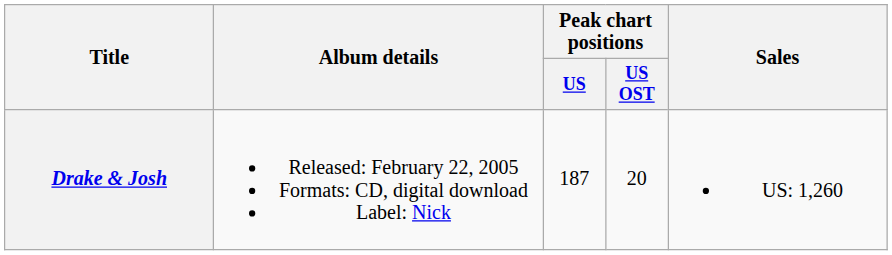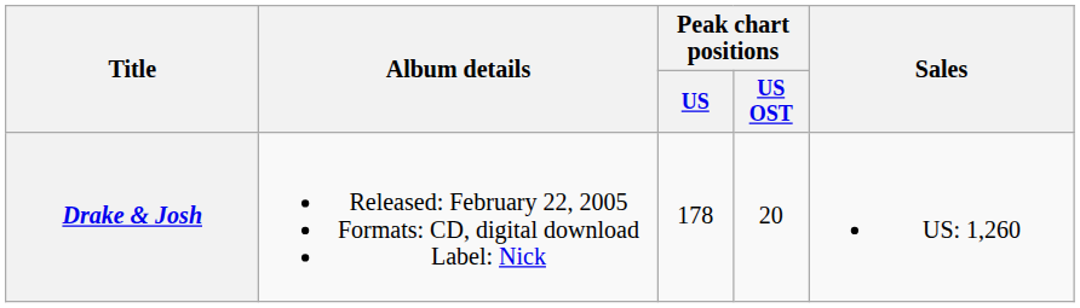 <table class="wikitable plainrowheaders" style="text-align:center;">
 <tr>
 <th scope="col" rowspan="2" style="width:10em;">Title</th>
 <th scope="col" rowspan="2" style="width:16em;">Album details</th>
 <th scope="col" colspan="2">Peak chart positions</th>
 <th scope="col" rowspan="2" style="width:10.5em;">Sales</th>
 </tr>
 <tr>
 <th scope="col" style="width:3em;font-size:90%;"><a href='#'>US</a></th>
 <th scope="col" style="width:3em;font-size:90%;"><a href='#'>US<br>OST</a><br></th>
 </tr>
 <tr>
 <th scope="row"><em><a href='#'>Drake & Josh</a></em></th>
 <td><br><ul><li>Released: February 22, 2005</li><li>Formats: CD, digital download</li><li>Label: <a href='#'>Nick</a></li></ul></td>
-<td>187</td>
+<td>178</td>
 <td>20</td>
 <td><br><ul><li>US: 1,260</li></ul></td>
 </tr>
 </table>
